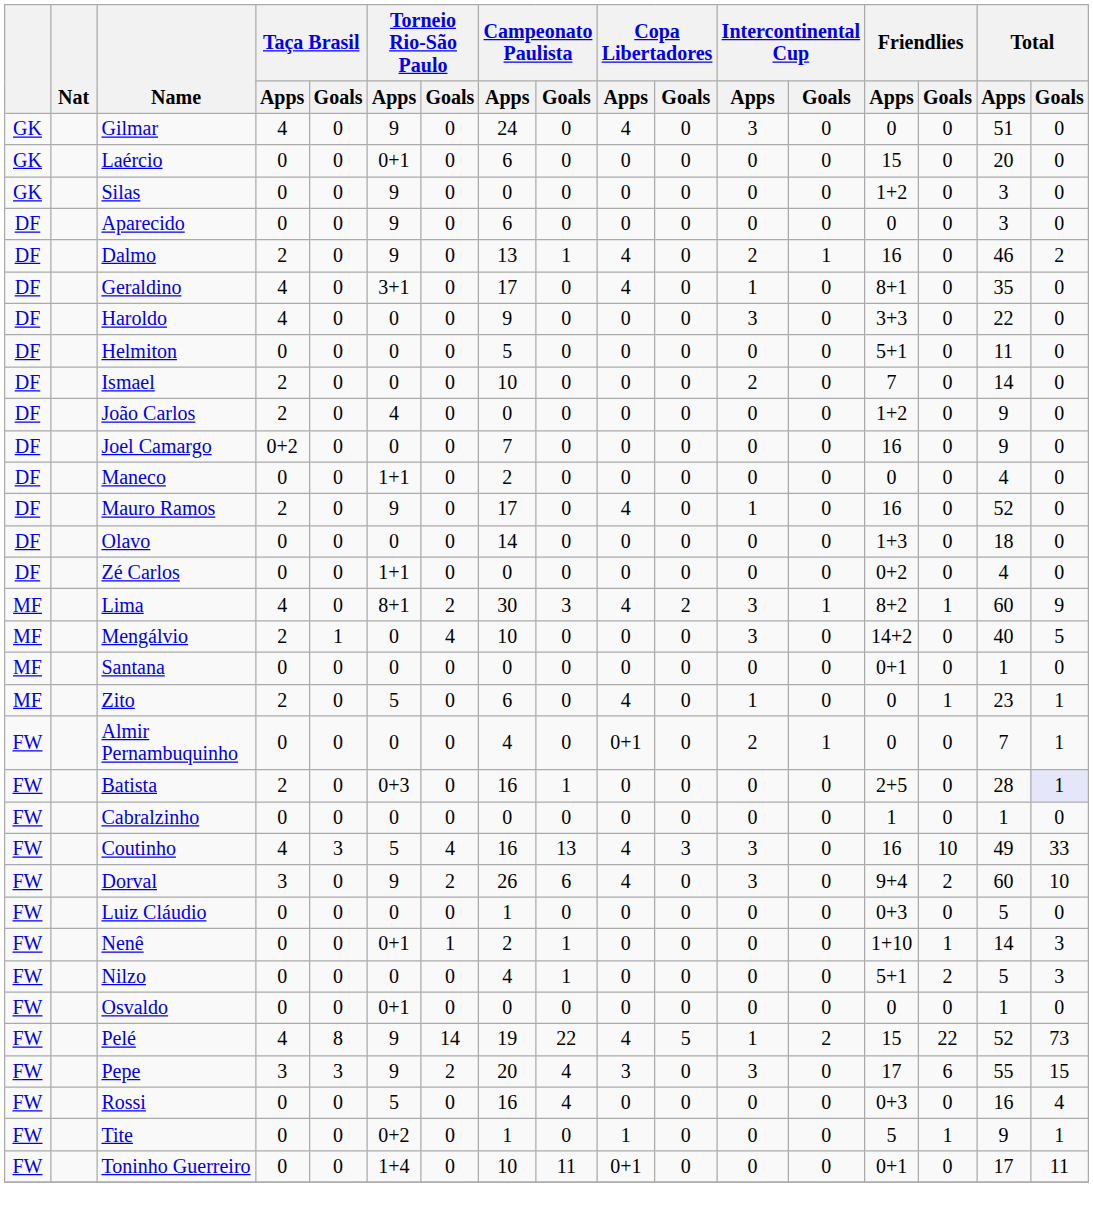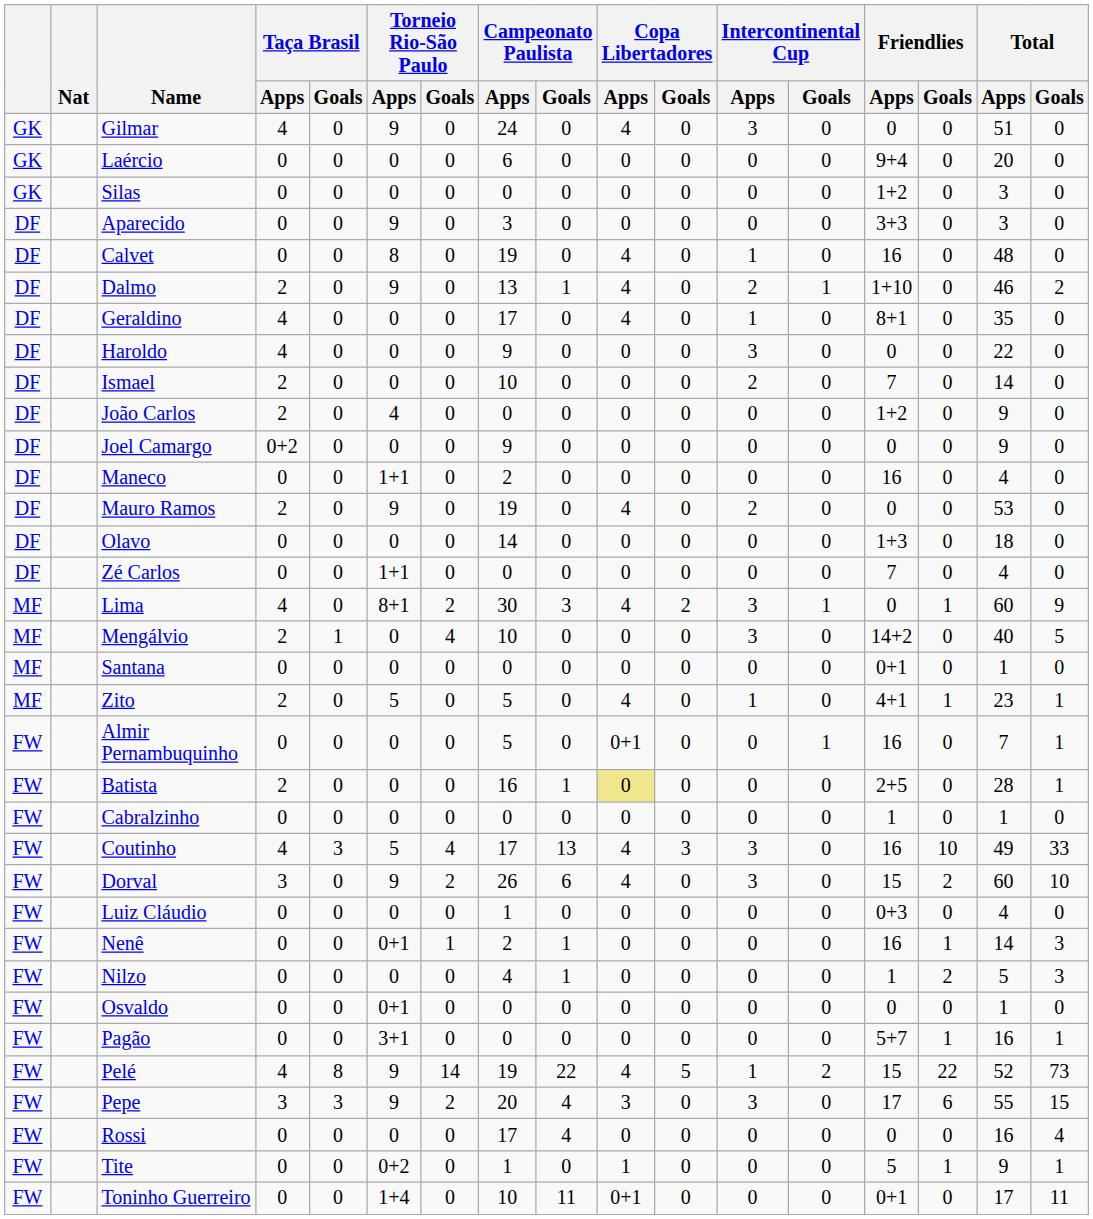 <table class="wikitable sortable" style="text-align:center;">
 <tr>
 <th rowspan="2" width="45" valign="bottom"></th>
 <th rowspan="2" width="45" valign="bottom">Nat</th>
 <th rowspan="2" width="150" valign="bottom">Name</th>
 <th colspan="2" width="85"><a href='#'>Taça Brasil</a></th>
 <th colspan="2" width="85"><a href='#'>Torneio Rio-São Paulo</a></th>
 <th colspan="2" width="85"><a href='#'>Campeonato Paulista</a></th>
 <th colspan="2" width="85"><a href='#'>Copa Libertadores</a></th>
 <th colspan="2" width="85"><a href='#'>Intercontinental Cup</a></th>
 <th colspan="2" width="85">Friendlies</th>
 <th colspan="2" width="85">Total</th>
 </tr>
 <tr>
 <th>Apps</th>
 <th>Goals</th>
 <th>Apps</th>
 <th>Goals</th>
 <th>Apps</th>
 <th>Goals</th>
 <th>Apps</th>
 <th>Goals</th>
 <th>Apps</th>
 <th>Goals</th>
 <th>Apps</th>
 <th>Goals</th>
 <th>Apps</th>
 <th>Goals</th>
 </tr>
 <tr>
 <td><a href='#'>GK</a></td>
 <td></td>
 <td align=left><a href='#'>Gilmar</a></td>
 <td>4</td>
 <td>0</td>
 <td>9</td>
 <td>0</td>
 <td>24</td>
 <td>0</td>
 <td>4</td>
 <td>0</td>
 <td>3</td>
 <td>0</td>
 <td>0</td>
 <td>0</td>
 <td>51</td>
 <td>0</td>
 </tr>
 <tr>
 <td><a href='#'>GK</a></td>
 <td></td>
 <td align=left><a href='#'>Laércio</a></td>
 <td>0</td>
 <td>0</td>
-<td>0+1</td>
+<td>0</td>
 <td>0</td>
 <td>6</td>
 <td>0</td>
 <td>0</td>
 <td>0</td>
 <td>0</td>
 <td>0</td>
-<td>15</td>
+<td>9+4</td>
 <td>0</td>
 <td>20</td>
 <td>0</td>
 </tr>
 <tr>
 <td><a href='#'>GK</a></td>
 <td></td>
 <td align=left><a href='#'>Silas</a></td>
 <td>0</td>
 <td>0</td>
-<td>9</td>
+<td>0</td>
 <td>0</td>
 <td>0</td>
 <td>0</td>
 <td>0</td>
 <td>0</td>
 <td>0</td>
 <td>0</td>
 <td>1+2</td>
 <td>0</td>
 <td>3</td>
 <td>0</td>
 </tr>
 <tr>
 <td><a href='#'>DF</a></td>
 <td></td>
 <td align=left><a href='#'>Aparecido</a></td>
 <td>0</td>
 <td>0</td>
 <td>9</td>
 <td>0</td>
-<td>6</td>
+<td>3</td>
 <td>0</td>
 <td>0</td>
 <td>0</td>
 <td>0</td>
 <td>0</td>
+<td>3+3</td>
+<td>0</td>
+<td>3</td>
+<td>0</td>
+</tr>
+<tr>
+<td><a href='#'>DF</a></td>
+<td></td>
+<td align=left><a href='#'>Calvet</a></td>
 <td>0</td>
 <td>0</td>
-<td>3</td>
+<td>8</td>
+<td>0</td>
+<td>19</td>
+<td>0</td>
+<td>4</td>
+<td>0</td>
+<td>1</td>
+<td>0</td>
+<td>16</td>
+<td>0</td>
+<td>48</td>
 <td>0</td>
 </tr>
 <tr>
 <td><a href='#'>DF</a></td>
 <td></td>
 <td align=left><a href='#'>Dalmo</a></td>
 <td>2</td>
 <td>0</td>
 <td>9</td>
 <td>0</td>
 <td>13</td>
 <td>1</td>
 <td>4</td>
 <td>0</td>
 <td>2</td>
 <td>1</td>
-<td>16</td>
+<td>1+10</td>
 <td>0</td>
 <td>46</td>
 <td>2</td>
 </tr>
 <tr>
 <td><a href='#'>DF</a></td>
 <td></td>
 <td align=left><a href='#'>Geraldino</a></td>
 <td>4</td>
 <td>0</td>
-<td>3+1</td>
+<td>0</td>
 <td>0</td>
 <td>17</td>
 <td>0</td>
 <td>4</td>
 <td>0</td>
 <td>1</td>
 <td>0</td>
 <td>8+1</td>
 <td>0</td>
 <td>35</td>
 <td>0</td>
 </tr>
 <tr>
 <td><a href='#'>DF</a></td>
 <td></td>
 <td align=left><a href='#'>Haroldo</a></td>
 <td>4</td>
 <td>0</td>
 <td>0</td>
 <td>0</td>
 <td>9</td>
 <td>0</td>
 <td>0</td>
 <td>0</td>
 <td>3</td>
 <td>0</td>
-<td>3+3</td>
+<td>0</td>
 <td>0</td>
 <td>22</td>
-<td>0</td>
-</tr>
-<tr>
-<td><a href='#'>DF</a></td>
-<td></td>
-<td align=left><a href='#'>Helmiton</a></td>
-<td>0</td>
-<td>0</td>
-<td>0</td>
-<td>0</td>
-<td>5</td>
-<td>0</td>
-<td>0</td>
-<td>0</td>
-<td>0</td>
-<td>0</td>
-<td>5+1</td>
-<td>0</td>
-<td>11</td>
 <td>0</td>
 </tr>
 <tr>
 <td><a href='#'>DF</a></td>
 <td></td>
 <td align=left><a href='#'>Ismael</a></td>
 <td>2</td>
 <td>0</td>
 <td>0</td>
 <td>0</td>
 <td>10</td>
 <td>0</td>
 <td>0</td>
 <td>0</td>
 <td>2</td>
 <td>0</td>
 <td>7</td>
 <td>0</td>
 <td>14</td>
 <td>0</td>
 </tr>
 <tr>
 <td><a href='#'>DF</a></td>
 <td></td>
 <td align=left><a href='#'>João Carlos</a></td>
 <td>2</td>
 <td>0</td>
 <td>4</td>
 <td>0</td>
 <td>0</td>
 <td>0</td>
 <td>0</td>
 <td>0</td>
 <td>0</td>
 <td>0</td>
 <td>1+2</td>
 <td>0</td>
 <td>9</td>
 <td>0</td>
 </tr>
 <tr>
 <td><a href='#'>DF</a></td>
 <td></td>
 <td align=left><a href='#'>Joel Camargo</a></td>
 <td>0+2</td>
 <td>0</td>
 <td>0</td>
 <td>0</td>
-<td>7</td>
+<td>9</td>
 <td>0</td>
 <td>0</td>
 <td>0</td>
 <td>0</td>
 <td>0</td>
-<td>16</td>
+<td>0</td>
 <td>0</td>
 <td>9</td>
 <td>0</td>
 </tr>
 <tr>
 <td><a href='#'>DF</a></td>
 <td></td>
 <td align=left><a href='#'>Maneco</a></td>
 <td>0</td>
 <td>0</td>
 <td>1+1</td>
 <td>0</td>
 <td>2</td>
 <td>0</td>
 <td>0</td>
 <td>0</td>
 <td>0</td>
 <td>0</td>
-<td>0</td>
+<td>16</td>
 <td>0</td>
 <td>4</td>
 <td>0</td>
 </tr>
 <tr>
 <td><a href='#'>DF</a></td>
 <td></td>
 <td align=left><a href='#'>Mauro Ramos</a></td>
 <td>2</td>
 <td>0</td>
 <td>9</td>
 <td>0</td>
-<td>17</td>
+<td>19</td>
 <td>0</td>
 <td>4</td>
 <td>0</td>
-<td>1</td>
+<td>2</td>
 <td>0</td>
-<td>16</td>
 <td>0</td>
-<td>52</td>
+<td>0</td>
+<td>53</td>
 <td>0</td>
 </tr>
 <tr>
 <td><a href='#'>DF</a></td>
 <td></td>
 <td align=left><a href='#'>Olavo</a></td>
 <td>0</td>
 <td>0</td>
 <td>0</td>
 <td>0</td>
 <td>14</td>
 <td>0</td>
 <td>0</td>
 <td>0</td>
 <td>0</td>
 <td>0</td>
 <td>1+3</td>
 <td>0</td>
 <td>18</td>
 <td>0</td>
 </tr>
 <tr>
 <td><a href='#'>DF</a></td>
 <td></td>
 <td align=left><a href='#'>Zé Carlos</a></td>
 <td>0</td>
 <td>0</td>
 <td>1+1</td>
 <td>0</td>
 <td>0</td>
 <td>0</td>
 <td>0</td>
 <td>0</td>
 <td>0</td>
 <td>0</td>
-<td>0+2</td>
+<td>7</td>
 <td>0</td>
 <td>4</td>
 <td>0</td>
 </tr>
 <tr>
 <td><a href='#'>MF</a></td>
 <td></td>
 <td align=left><a href='#'>Lima</a></td>
 <td>4</td>
 <td>0</td>
 <td>8+1</td>
 <td>2</td>
 <td>30</td>
 <td>3</td>
 <td>4</td>
 <td>2</td>
 <td>3</td>
 <td>1</td>
-<td>8+2</td>
+<td>0</td>
 <td>1</td>
 <td>60</td>
 <td>9</td>
 </tr>
 <tr>
 <td><a href='#'>MF</a></td>
 <td></td>
 <td align=left><a href='#'>Mengálvio</a></td>
 <td>2</td>
 <td>1</td>
 <td>0</td>
 <td>4</td>
 <td>10</td>
 <td>0</td>
 <td>0</td>
 <td>0</td>
 <td>3</td>
 <td>0</td>
 <td>14+2</td>
 <td>0</td>
 <td>40</td>
 <td>5</td>
 </tr>
 <tr>
 <td><a href='#'>MF</a></td>
 <td></td>
 <td align=left><a href='#'>Santana</a></td>
 <td>0</td>
 <td>0</td>
 <td>0</td>
 <td>0</td>
 <td>0</td>
 <td>0</td>
 <td>0</td>
 <td>0</td>
 <td>0</td>
 <td>0</td>
 <td>0+1</td>
 <td>0</td>
 <td>1</td>
 <td>0</td>
 </tr>
 <tr>
 <td><a href='#'>MF</a></td>
 <td></td>
 <td align=left><a href='#'>Zito</a></td>
 <td>2</td>
 <td>0</td>
 <td>5</td>
 <td>0</td>
-<td>6</td>
+<td>5</td>
 <td>0</td>
 <td>4</td>
 <td>0</td>
 <td>1</td>
 <td>0</td>
-<td>0</td>
+<td>4+1</td>
 <td>1</td>
 <td>23</td>
 <td>1</td>
 </tr>
 <tr>
 <td><a href='#'>FW</a></td>
 <td></td>
 <td align=left><a href='#'>Almir Pernambuquinho</a></td>
 <td>0</td>
 <td>0</td>
 <td>0</td>
 <td>0</td>
-<td>4</td>
+<td>5</td>
 <td>0</td>
 <td>0+1</td>
 <td>0</td>
-<td>2</td>
+<td>0</td>
 <td>1</td>
-<td>0</td>
+<td>16</td>
 <td>0</td>
 <td>7</td>
 <td>1</td>
 </tr>
 <tr>
 <td><a href='#'>FW</a></td>
 <td></td>
 <td align=left><a href='#'>Batista</a></td>
 <td>2</td>
 <td>0</td>
-<td>0+3</td>
+<td>0</td>
 <td>0</td>
 <td>16</td>
 <td>1</td>
-<td>0</td>
+<td style="background: khaki;">0</td>
 <td>0</td>
 <td>0</td>
 <td>0</td>
 <td>2+5</td>
 <td>0</td>
 <td>28</td>
-<td style="background: lavender;">1</td>
+<td>1</td>
 </tr>
 <tr>
 <td><a href='#'>FW</a></td>
 <td></td>
 <td align=left><a href='#'>Cabralzinho</a></td>
 <td>0</td>
 <td>0</td>
 <td>0</td>
 <td>0</td>
 <td>0</td>
 <td>0</td>
 <td>0</td>
 <td>0</td>
 <td>0</td>
 <td>0</td>
 <td>1</td>
 <td>0</td>
 <td>1</td>
 <td>0</td>
 </tr>
 <tr>
 <td><a href='#'>FW</a></td>
 <td></td>
 <td align=left><a href='#'>Coutinho</a></td>
 <td>4</td>
 <td>3</td>
 <td>5</td>
 <td>4</td>
-<td>16</td>
+<td>17</td>
 <td>13</td>
 <td>4</td>
 <td>3</td>
 <td>3</td>
 <td>0</td>
 <td>16</td>
 <td>10</td>
 <td>49</td>
 <td>33</td>
 </tr>
 <tr>
 <td><a href='#'>FW</a></td>
 <td></td>
 <td align=left><a href='#'>Dorval</a></td>
 <td>3</td>
 <td>0</td>
 <td>9</td>
 <td>2</td>
 <td>26</td>
 <td>6</td>
 <td>4</td>
 <td>0</td>
 <td>3</td>
 <td>0</td>
-<td>9+4</td>
+<td>15</td>
 <td>2</td>
 <td>60</td>
 <td>10</td>
 </tr>
 <tr>
 <td><a href='#'>FW</a></td>
 <td></td>
 <td align=left><a href='#'>Luiz Cláudio</a></td>
 <td>0</td>
 <td>0</td>
 <td>0</td>
 <td>0</td>
 <td>1</td>
 <td>0</td>
 <td>0</td>
 <td>0</td>
 <td>0</td>
 <td>0</td>
 <td>0+3</td>
 <td>0</td>
-<td>5</td>
+<td>4</td>
 <td>0</td>
 </tr>
 <tr>
 <td><a href='#'>FW</a></td>
 <td></td>
 <td align=left><a href='#'>Nenê</a></td>
 <td>0</td>
 <td>0</td>
 <td>0+1</td>
 <td>1</td>
 <td>2</td>
 <td>1</td>
 <td>0</td>
 <td>0</td>
 <td>0</td>
 <td>0</td>
-<td>1+10</td>
+<td>16</td>
 <td>1</td>
 <td>14</td>
 <td>3</td>
 </tr>
 <tr>
 <td><a href='#'>FW</a></td>
 <td></td>
 <td align=left><a href='#'>Nilzo</a></td>
 <td>0</td>
 <td>0</td>
 <td>0</td>
 <td>0</td>
 <td>4</td>
 <td>1</td>
 <td>0</td>
 <td>0</td>
 <td>0</td>
 <td>0</td>
-<td>5+1</td>
+<td>1</td>
 <td>2</td>
 <td>5</td>
 <td>3</td>
 </tr>
 <tr>
 <td><a href='#'>FW</a></td>
 <td></td>
 <td align=left><a href='#'>Osvaldo</a></td>
 <td>0</td>
 <td>0</td>
 <td>0+1</td>
 <td>0</td>
 <td>0</td>
 <td>0</td>
 <td>0</td>
 <td>0</td>
 <td>0</td>
 <td>0</td>
 <td>0</td>
 <td>0</td>
 <td>1</td>
 <td>0</td>
+</tr>
+<tr>
+<td><a href='#'>FW</a></td>
+<td></td>
+<td align=left><a href='#'>Pagão</a></td>
+<td>0</td>
+<td>0</td>
+<td>3+1</td>
+<td>0</td>
+<td>0</td>
+<td>0</td>
+<td>0</td>
+<td>0</td>
+<td>0</td>
+<td>0</td>
+<td>5+7</td>
+<td>1</td>
+<td>16</td>
+<td>1</td>
 </tr>
 <tr>
 <td><a href='#'>FW</a></td>
 <td></td>
 <td align=left><a href='#'>Pelé</a></td>
 <td>4</td>
 <td>8</td>
 <td>9</td>
 <td>14</td>
 <td>19</td>
 <td>22</td>
 <td>4</td>
 <td>5</td>
 <td>1</td>
 <td>2</td>
 <td>15</td>
 <td>22</td>
 <td>52</td>
 <td>73</td>
 </tr>
 <tr>
 <td><a href='#'>FW</a></td>
 <td></td>
 <td align=left><a href='#'>Pepe</a></td>
 <td>3</td>
 <td>3</td>
 <td>9</td>
 <td>2</td>
 <td>20</td>
 <td>4</td>
 <td>3</td>
 <td>0</td>
 <td>3</td>
 <td>0</td>
 <td>17</td>
 <td>6</td>
 <td>55</td>
 <td>15</td>
 </tr>
 <tr>
 <td><a href='#'>FW</a></td>
 <td></td>
 <td align=left><a href='#'>Rossi</a></td>
 <td>0</td>
 <td>0</td>
-<td>5</td>
 <td>0</td>
-<td>16</td>
+<td>0</td>
+<td>17</td>
 <td>4</td>
 <td>0</td>
 <td>0</td>
 <td>0</td>
 <td>0</td>
-<td>0+3</td>
+<td>0</td>
 <td>0</td>
 <td>16</td>
 <td>4</td>
 </tr>
 <tr>
 <td><a href='#'>FW</a></td>
 <td></td>
 <td align=left><a href='#'>Tite</a></td>
 <td>0</td>
 <td>0</td>
 <td>0+2</td>
 <td>0</td>
 <td>1</td>
 <td>0</td>
 <td>1</td>
 <td>0</td>
 <td>0</td>
 <td>0</td>
 <td>5</td>
 <td>1</td>
 <td>9</td>
 <td>1</td>
 </tr>
 <tr>
 <td><a href='#'>FW</a></td>
 <td></td>
 <td align=left><a href='#'>Toninho Guerreiro</a></td>
 <td>0</td>
 <td>0</td>
 <td>1+4</td>
 <td>0</td>
 <td>10</td>
 <td>11</td>
 <td>0+1</td>
 <td>0</td>
 <td>0</td>
 <td>0</td>
 <td>0+1</td>
 <td>0</td>
 <td>17</td>
 <td>11</td>
 </tr>
 <tr>
 </tr>
 </table>
